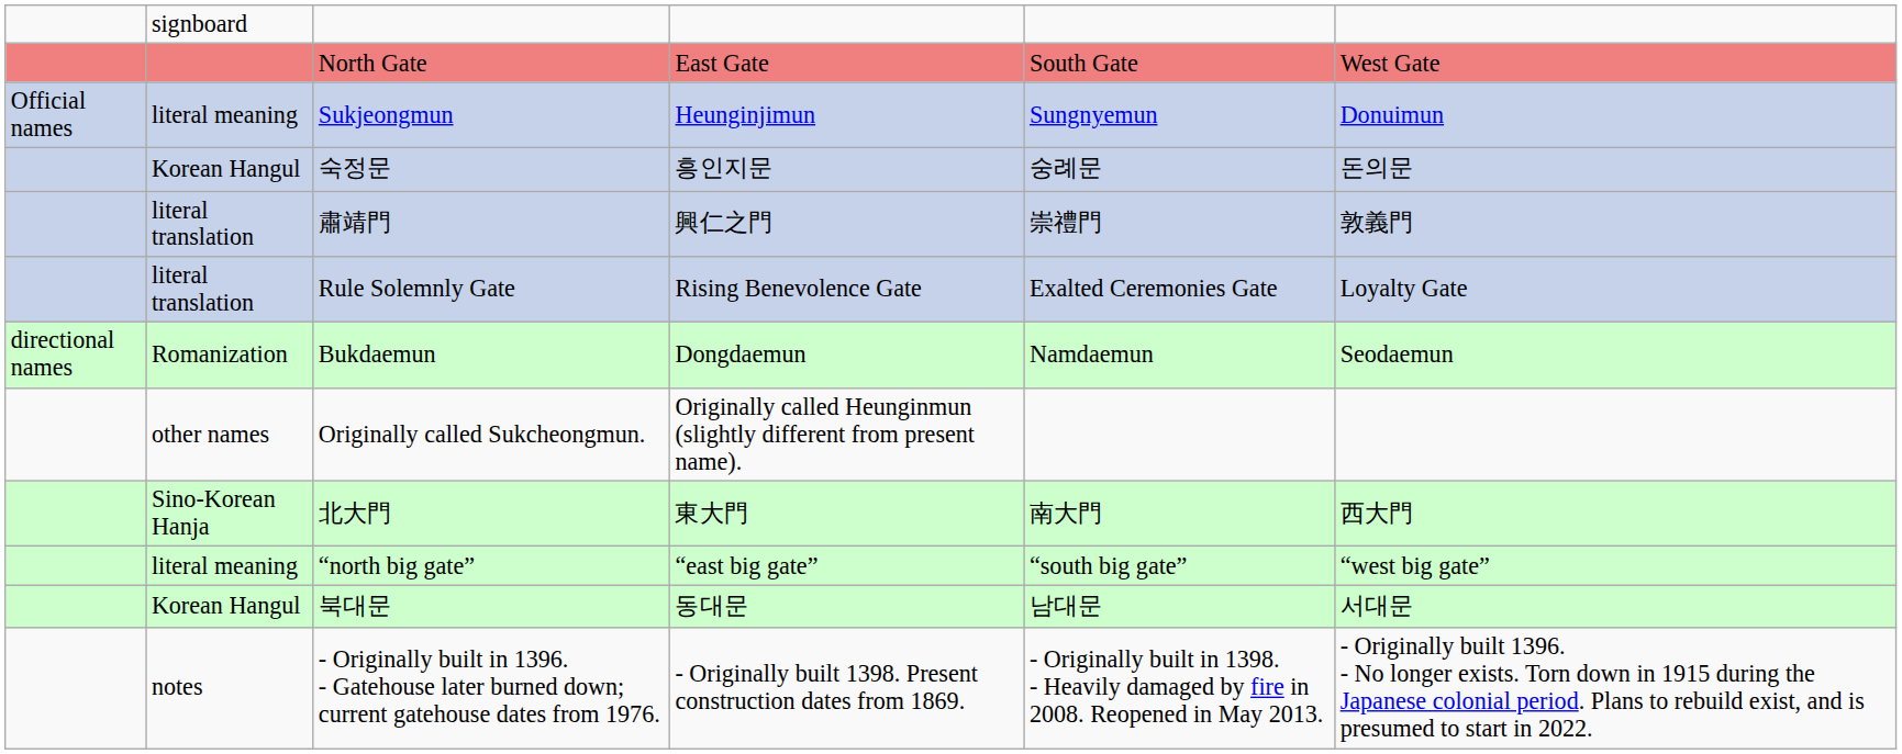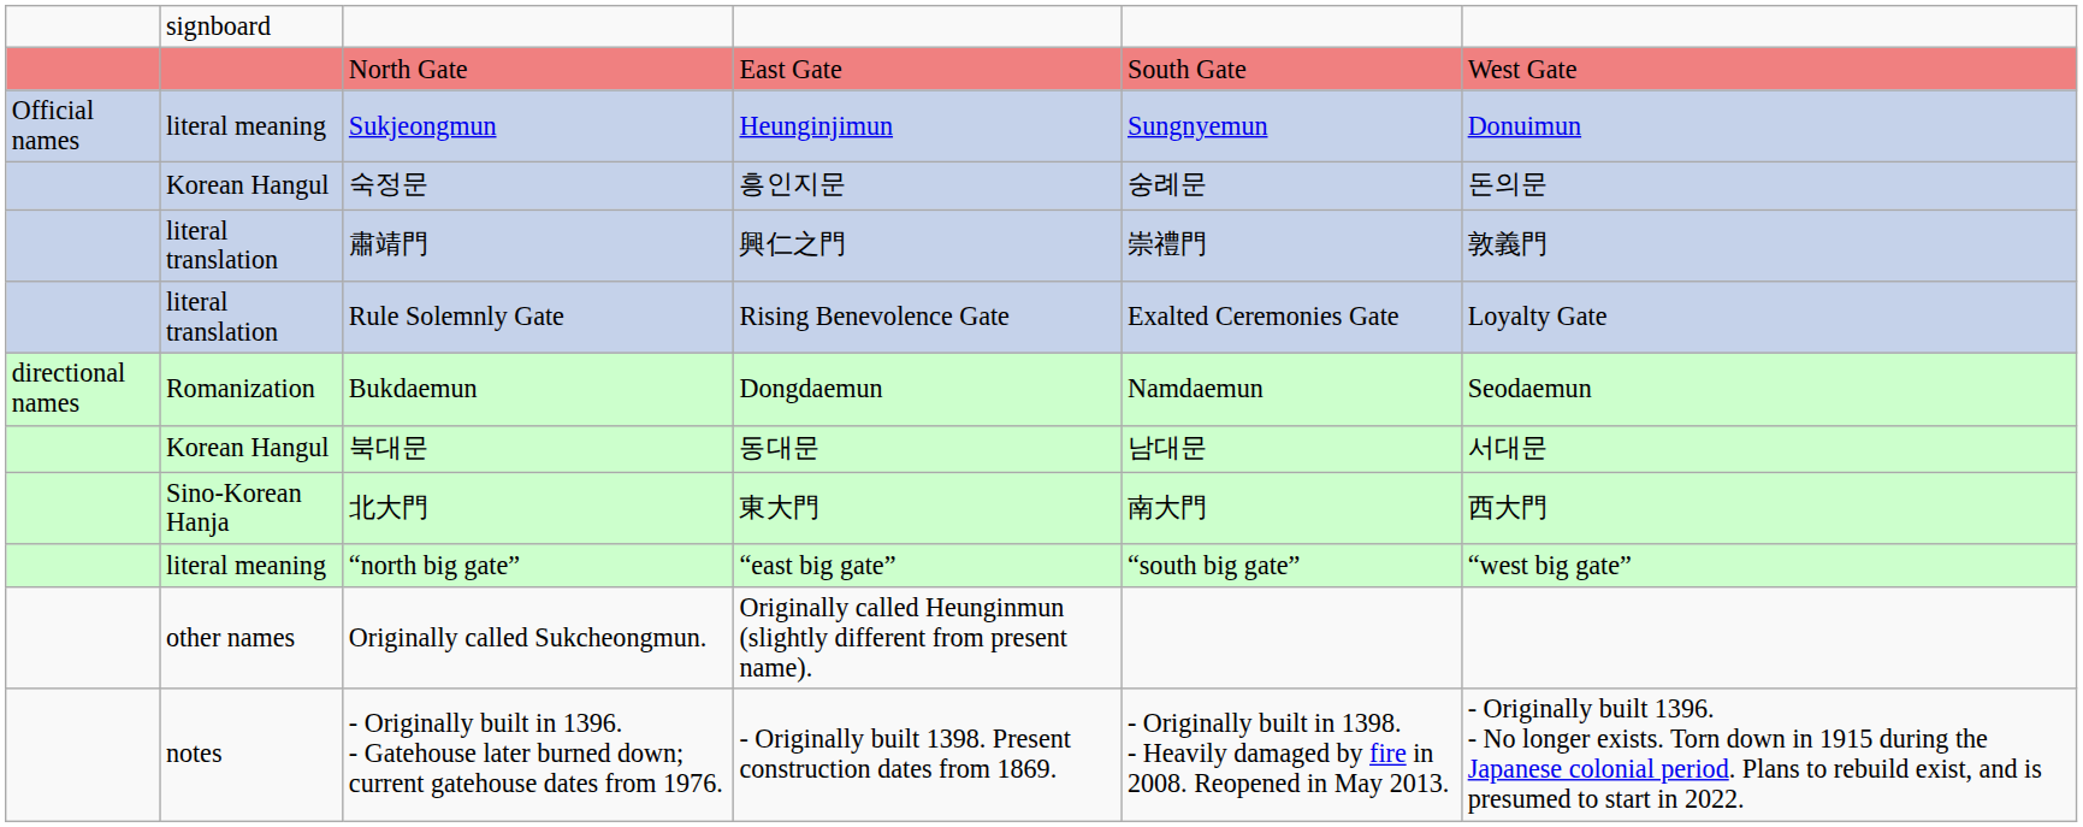 <table class="wikitable">
 <tr>
 <td></td>
 <td>signboard</td>
 <td></td>
 <td></td>
 <td></td>
 <td></td>
 </tr>
 <tr style="background:LightCoral">
 <td></td>
 <td></td>
 <td>North Gate</td>
 <td>East Gate</td>
 <td>South Gate</td>
 <td>West Gate</td>
 </tr>
 <tr style="background:#C5D2EA">
 <td>Official names</td>
 <td>literal meaning</td>
 <td><a href='#'>Sukjeongmun</a></td>
 <td><a href='#'>Heunginjimun</a></td>
 <td><a href='#'>Sungnyemun</a></td>
 <td><a href='#'>Donuimun</a></td>
 </tr>
 <tr style="background:#C5D2EA">
 <td></td>
 <td>Korean Hangul</td>
 <td>숙정문</td>
 <td>흥인지문</td>
 <td>숭례문</td>
 <td>돈의문</td>
 </tr>
 <tr style="background:#C5D2EA">
 <td></td>
 <td>literal translation</td>
 <td>肅靖門</td>
 <td>興仁之門</td>
 <td>崇禮門</td>
 <td>敦義門</td>
 </tr>
 <tr style="background:#C5D2EA">
 <td></td>
 <td>literal translation</td>
 <td>Rule Solemnly Gate</td>
 <td>Rising Benevolence Gate</td>
 <td>Exalted Ceremonies Gate</td>
 <td>Loyalty Gate</td>
 </tr>
 <tr style="background:#CCFFCC">
 <td>directional names</td>
 <td>Romanization</td>
 <td>Bukdaemun</td>
 <td>Dongdaemun</td>
 <td>Namdaemun</td>
 <td>Seodaemun</td>
 </tr>
-<tr>
+<tr style="background:#CCFFCC">
 <td></td>
-<td>other names</td>
-<td>Originally called Sukcheongmun.</td>
-<td>Originally called Heunginmun (slightly different from present name).</td>
-<td></td>
-<td></td>
+<td>Korean Hangul</td>
+<td>북대문</td>
+<td>동대문</td>
+<td>남대문</td>
+<td>서대문</td>
 </tr>
 <tr style="background:#CCFFCC">
 <td></td>
 <td>Sino-Korean Hanja</td>
 <td>北大門</td>
 <td>東大門</td>
 <td>南大門</td>
 <td>西大門</td>
 </tr>
 <tr style="background:#CCFFCC">
 <td></td>
 <td>literal meaning</td>
 <td>“north big gate”</td>
 <td>“east big gate”</td>
 <td>“south big gate”</td>
 <td>“west big gate”</td>
 </tr>
-<tr style="background:#CCFFCC">
+<tr>
 <td></td>
-<td>Korean Hangul</td>
-<td>북대문</td>
-<td>동대문</td>
-<td>남대문</td>
-<td>서대문</td>
+<td>other names</td>
+<td>Originally called Sukcheongmun.</td>
+<td>Originally called Heunginmun (slightly different from present name).</td>
+<td></td>
+<td></td>
 </tr>
 <tr>
 <td></td>
 <td>notes</td>
 <td>- Originally built in 1396.<br>- Gatehouse later burned down; current gatehouse dates from 1976.</td>
 <td>- Originally built 1398. Present construction dates from 1869.</td>
 <td>- Originally built in 1398.<br>- Heavily damaged by <a href='#'>fire</a> in 2008. Reopened in May 2013.</td>
 <td>- Originally built 1396.<br>- No longer exists. Torn down in 1915 during the <a href='#'>Japanese colonial period</a>. Plans to rebuild exist, and is presumed to start in 2022.</td>
 </tr>
 </table>
